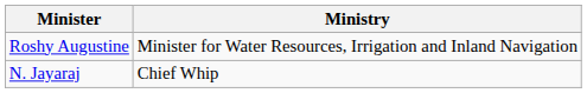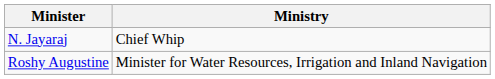 <table class=wikitable>
 <tr>
 <th>Minister</th>
 <th>Ministry</th>
 </tr>
 <tr>
+<td><a href='#'>N. Jayaraj</a></td>
+<td>Chief Whip</td>
+</tr>
+<tr>
 <td><a href='#'>Roshy Augustine</a></td>
 <td>Minister for Water Resources, Irrigation and Inland Navigation</td>
 </tr>
-<tr>
-<td><a href='#'>N. Jayaraj</a></td>
-<td>Chief Whip</td>
-</tr>
 </table>
